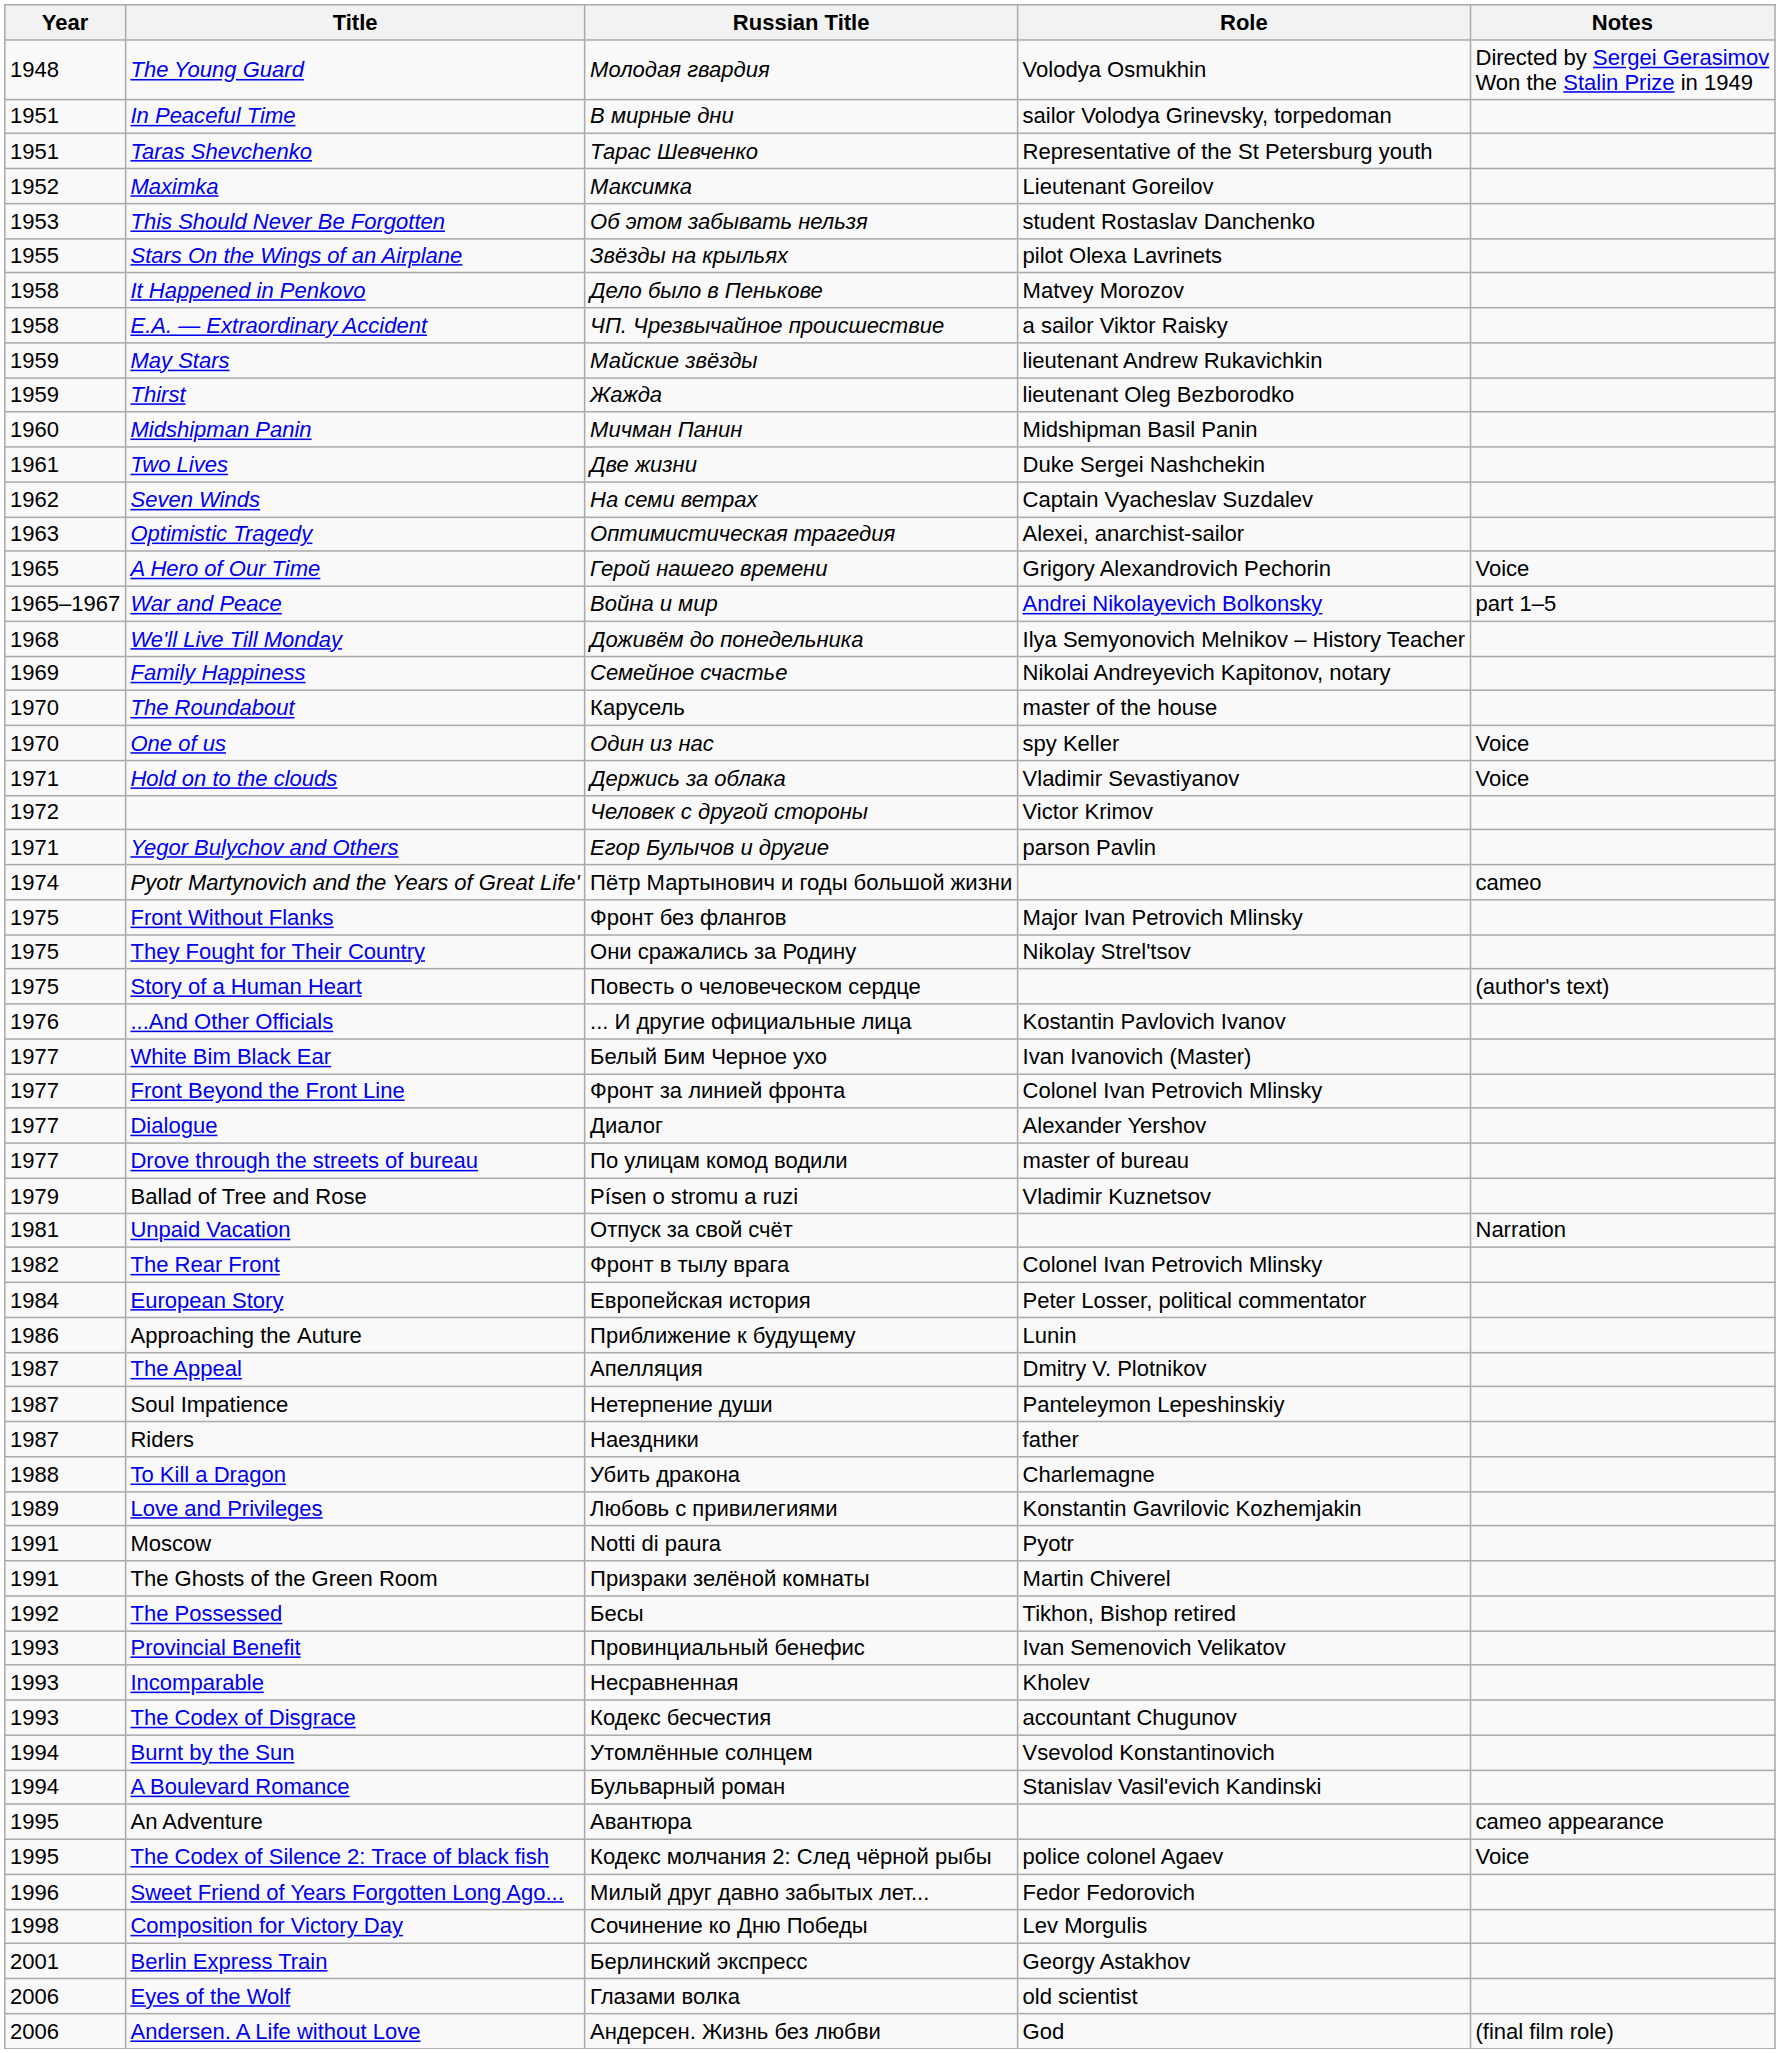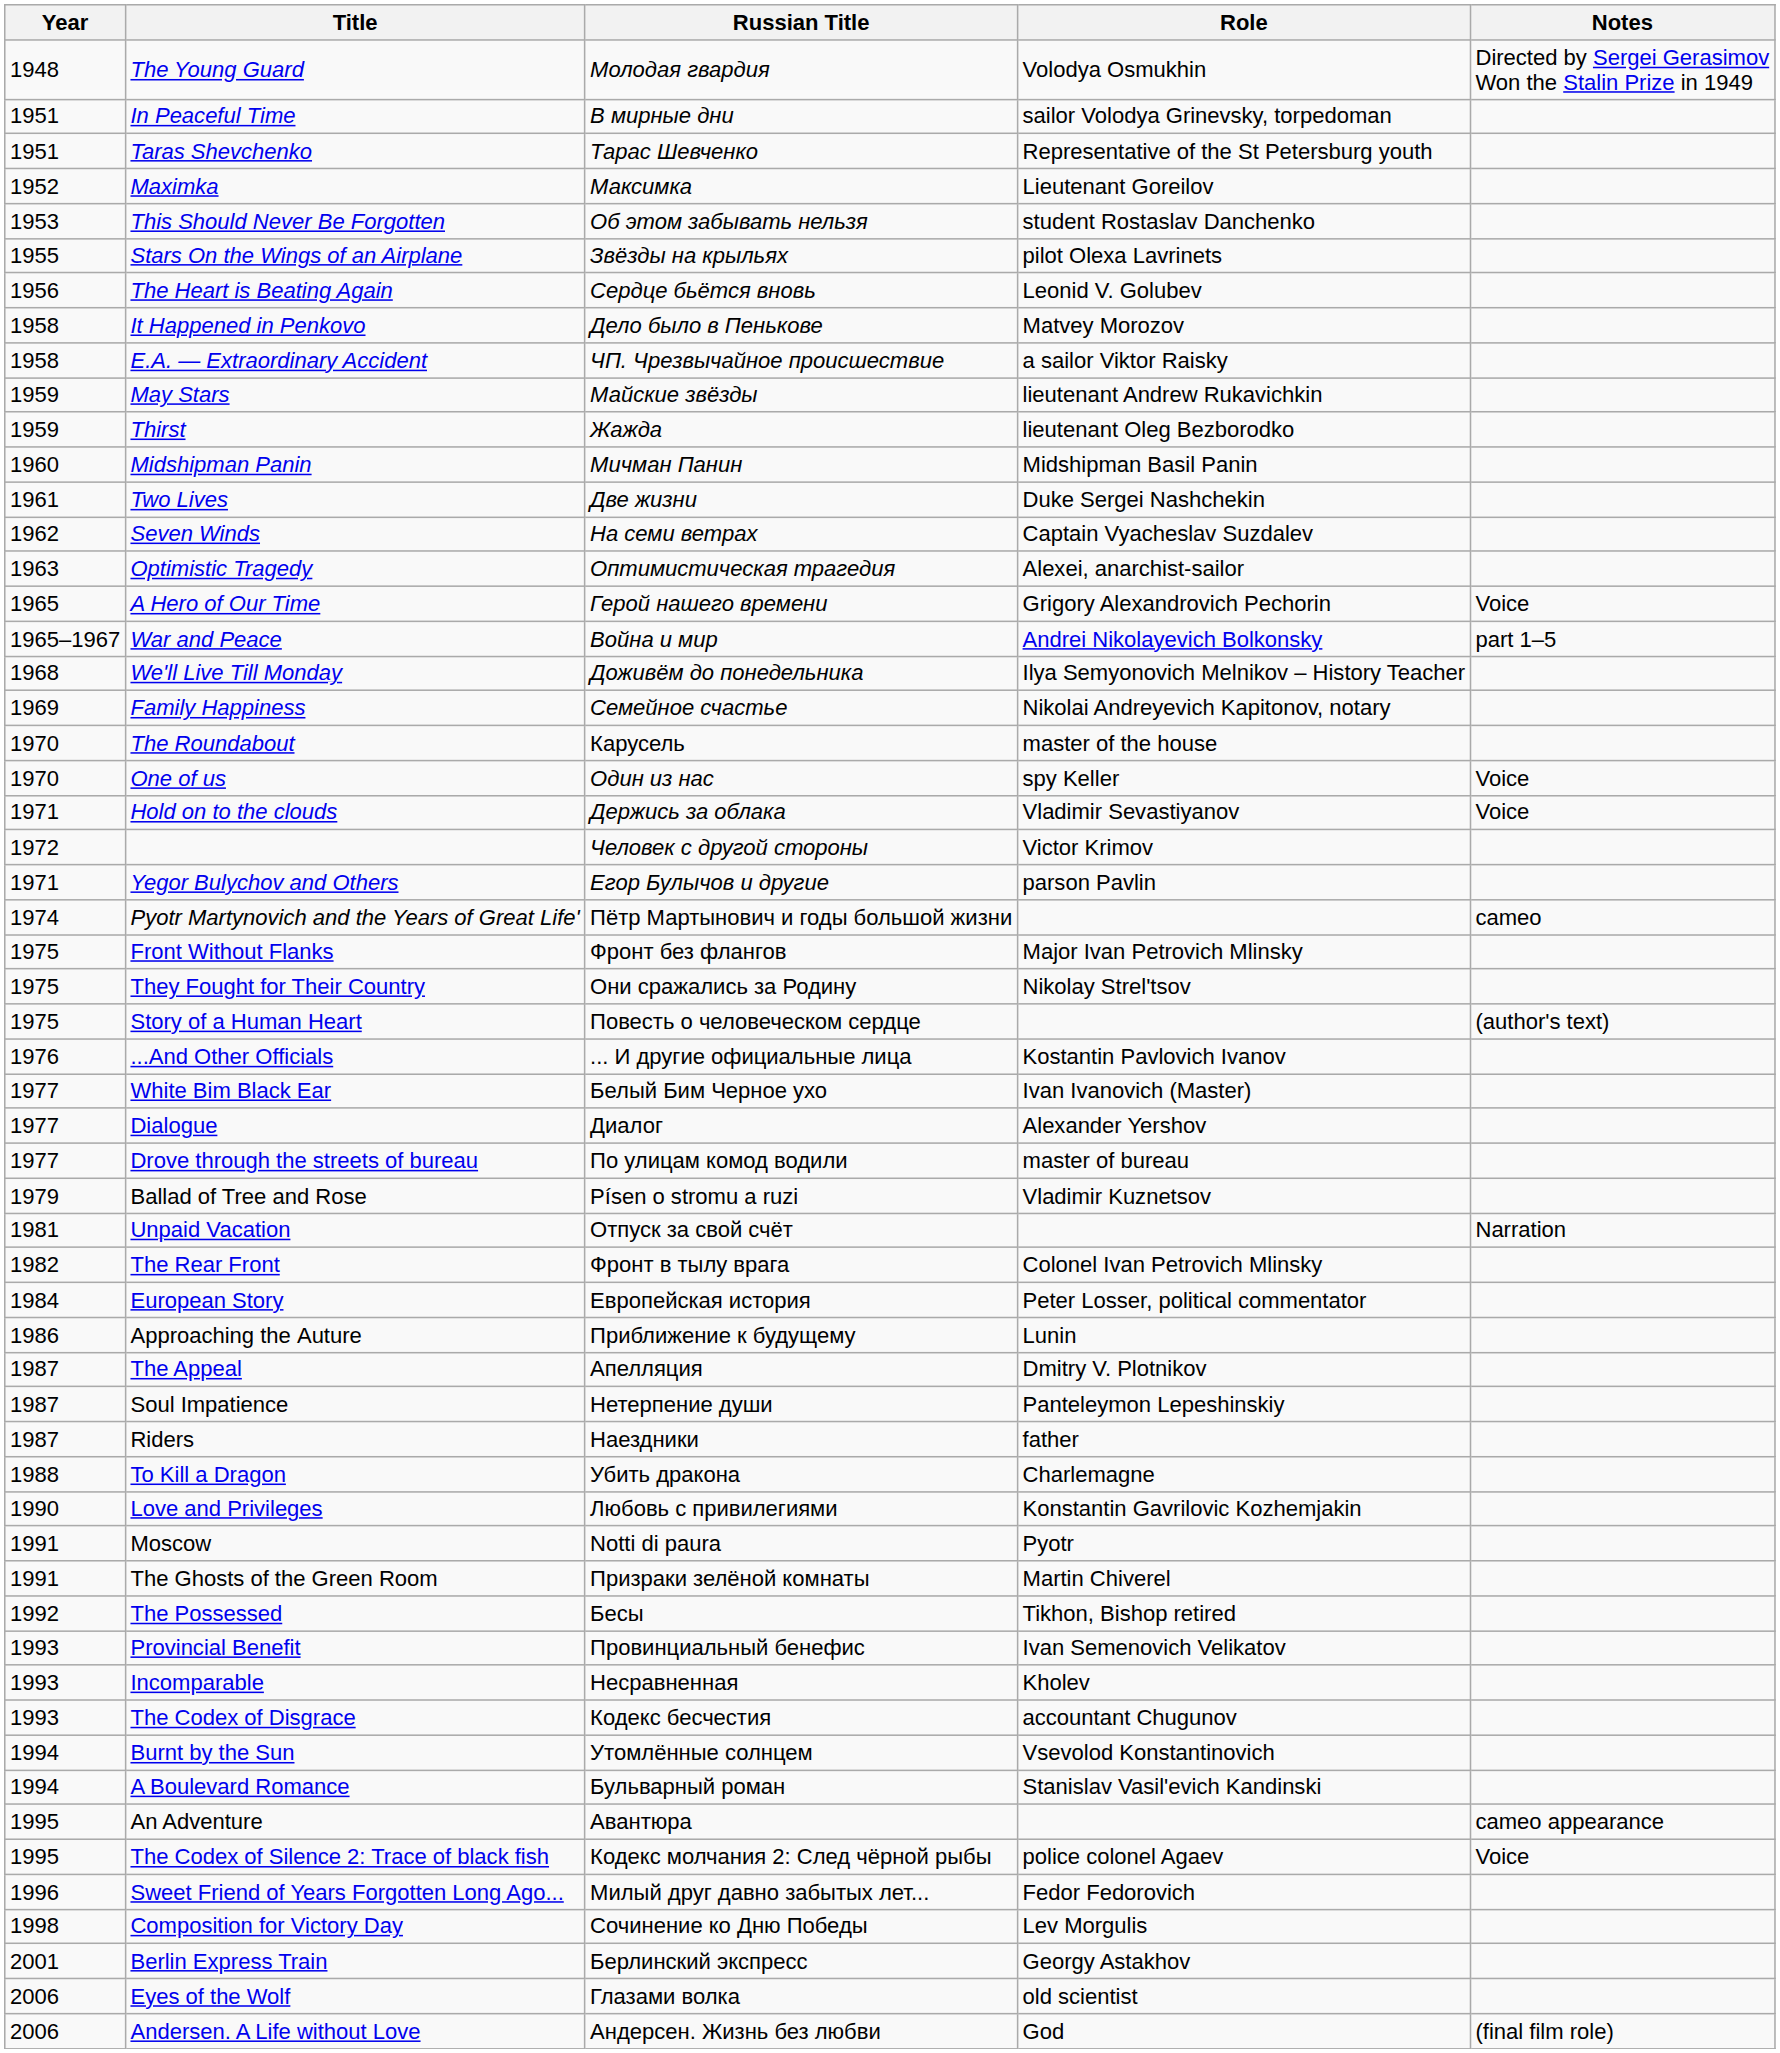 <table class="wikitable" style="font-size: 90%;">
 <tr>
 <th>Year</th>
 <th>Title</th>
 <th>Russian Title</th>
 <th>Role</th>
 <th>Notes</th>
 </tr>
 <tr>
 <td>1948</td>
 <td><em><a href='#'>The Young Guard</a></em></td>
 <td><em>Молодая гвардия</em></td>
 <td>Volodya Osmukhin</td>
 <td>Directed by <a href='#'>Sergei Gerasimov</a><br> Won the <a href='#'>Stalin Prize</a> in 1949</td>
 </tr>
 <tr>
 <td>1951</td>
 <td><em><a href='#'>In Peaceful Time</a></em></td>
 <td><em>В мирные дни</em></td>
 <td>sailor Volodya Grinevsky, torpedoman</td>
 <td></td>
 </tr>
 <tr>
 <td>1951</td>
 <td><em><a href='#'>Taras Shevchenko</a></em></td>
 <td><em>Тарас Шевченко</em></td>
 <td>Representative of the St Petersburg youth</td>
 <td></td>
 </tr>
 <tr>
 <td>1952</td>
 <td><em><a href='#'>Maximka</a></em></td>
 <td><em>Максимка</em></td>
 <td>Lieutenant Goreilov</td>
 <td></td>
 </tr>
 <tr>
 <td>1953</td>
 <td><em><a href='#'>This Should Never Be Forgotten</a></em></td>
 <td><em>Об этом забывать нельзя</em></td>
 <td>student Rostaslav Danchenko</td>
 <td></td>
 </tr>
 <tr>
 <td>1955</td>
 <td><em><a href='#'>Stars On the Wings of an Airplane</a></em></td>
 <td><em>Звёзды на крыльях</em></td>
 <td>pilot Olexa Lavrinets</td>
+<td></td>
+</tr>
+<tr>
+<td>1956</td>
+<td><em><a href='#'>The Heart is Beating Again</a></em></td>
+<td><em>Сердце бьётся вновь</em></td>
+<td>Leonid V. Golubev</td>
 <td></td>
 </tr>
 <tr>
 <td>1958</td>
 <td><em><a href='#'>It Happened in Penkovo</a></em></td>
 <td><em>Дело было в Пенькове</em></td>
 <td>Matvey Morozov</td>
 <td></td>
 </tr>
 <tr>
 <td>1958</td>
 <td><em><a href='#'>E.A. — Extraordinary Accident</a></em></td>
 <td><em>ЧП. Чрезвычайное происшествие</em></td>
 <td>a sailor Viktor Raisky</td>
 <td></td>
 </tr>
 <tr>
 <td>1959</td>
 <td><em><a href='#'>May Stars</a></em></td>
 <td><em>Майские звёзды</em></td>
 <td>lieutenant Andrew Rukavichkin</td>
 <td></td>
 </tr>
 <tr>
 <td>1959</td>
 <td><em><a href='#'>Thirst</a></em></td>
 <td><em>Жажда</em></td>
 <td>lieutenant Oleg Bezborodko</td>
 <td></td>
 </tr>
 <tr>
 <td>1960</td>
 <td><em><a href='#'>Midshipman Panin</a></em></td>
 <td><em>Мичман Панин</em></td>
 <td>Midshipman Basil Panin</td>
 <td></td>
 </tr>
 <tr>
 <td>1961</td>
 <td><em><a href='#'>Two Lives</a></em></td>
 <td><em>Две жизни</em></td>
 <td>Duke Sergei Nashchekin</td>
 <td></td>
 </tr>
 <tr>
 <td>1962</td>
 <td><em><a href='#'>Seven Winds</a></em></td>
 <td><em>На семи ветрах</em></td>
 <td>Captain Vyacheslav Suzdalev</td>
 <td></td>
 </tr>
 <tr>
 <td>1963</td>
 <td><em><a href='#'>Optimistic Tragedy</a></em></td>
 <td><em>Оптимистическая трагедия</em></td>
 <td>Alexei, anarchist-sailor</td>
 <td></td>
 </tr>
 <tr>
 <td>1965</td>
 <td><em><a href='#'>A Hero of Our Time</a></em></td>
 <td><em>Герой нашего времени</em></td>
 <td>Grigory Alexandrovich Pechorin</td>
 <td>Voice</td>
 </tr>
 <tr>
 <td>1965–1967</td>
 <td><em><a href='#'>War and Peace</a></em></td>
 <td><em>Война и мир</em></td>
 <td><a href='#'>Andrei Nikolayevich Bolkonsky</a></td>
 <td>part 1–5</td>
 </tr>
 <tr>
 <td>1968</td>
 <td><em><a href='#'>We'll Live Till Monday</a></em></td>
 <td><em>Доживём до понедельника</em></td>
 <td>Ilya Semyonovich Melnikov – History Teacher</td>
 <td></td>
 </tr>
 <tr>
 <td>1969</td>
 <td><em><a href='#'>Family Happiness</a></em></td>
 <td><em>Семейное счастье</em></td>
 <td>Nikolai Andreyevich Kapitonov, notary</td>
 <td></td>
 </tr>
 <tr>
 <td>1970</td>
 <td><em><a href='#'>The Roundabout</a></em></td>
 <td>Карусель</td>
 <td>master of the house</td>
 <td></td>
 </tr>
 <tr>
 <td>1970</td>
 <td><em><a href='#'>One of us</a></em></td>
 <td><em>Один из нас</em></td>
 <td>spy Keller</td>
 <td>Voice</td>
 </tr>
 <tr>
 <td>1971</td>
 <td><em><a href='#'>Hold on to the clouds</a></em></td>
 <td><em>Держись за облака</em></td>
 <td>Vladimir Sevastiyanov</td>
 <td>Voice</td>
 </tr>
 <tr>
 <td>1972</td>
 <td><em></em></td>
 <td><em>Человек с другой стороны</em></td>
 <td>Victor Krimov</td>
 <td></td>
 </tr>
 <tr>
 <td>1971</td>
 <td><em><a href='#'>Yegor Bulychov and Others</a></em></td>
 <td><em>Егор Булычов и другие</em></td>
 <td>parson Pavlin</td>
 <td></td>
 </tr>
 <tr>
 <td>1974</td>
 <td><em>Pyotr Martynovich and the Years of Great Life'</td>
 <td></em>Пётр Мартынович и годы большой жизни<em></td>
 <td></td>
 <td>cameo</td>
 </tr>
 <tr>
 <td>1975</td>
 <td></em><a href='#'>Front Without Flanks</a><em></td>
 <td></em>Фронт без флангов<em></td>
 <td>Major Ivan Petrovich Mlinsky</td>
 <td></td>
 </tr>
 <tr>
 <td>1975</td>
 <td></em><a href='#'>They Fought for Their Country</a><em></td>
 <td></em>Они сражались за Родину<em></td>
 <td>Nikolay Strel'tsov</td>
 <td></td>
 </tr>
 <tr>
 <td>1975</td>
 <td></em><a href='#'>Story of a Human Heart</a><em></td>
 <td></em>Повесть о человеческом сердце<em></td>
 <td></td>
 <td>(author's text)</td>
 </tr>
 <tr>
 <td>1976</td>
 <td></em><a href='#'>...And Other Officials</a><em></td>
 <td></em>... И другие официальные лица<em></td>
 <td>Kostantin Pavlovich Ivanov</td>
 <td></td>
 </tr>
 <tr>
 <td>1977</td>
 <td></em><a href='#'>White Bim Black Ear</a><em></td>
 <td></em>Белый Бим Черное ухо<em></td>
 <td>Ivan Ivanovich (Master)</td>
 <td></td>
 </tr>
 <tr>
 <td>1977</td>
-<td></em><a href='#'>Front Beyond the Front Line</a><em></td>
-<td></em>Фронт за линией фронта<em></td>
-<td>Colonel Ivan Petrovich Mlinsky</td>
-<td></td>
-</tr>
-<tr>
-<td>1977</td>
 <td></em><a href='#'>Dialogue</a><em></td>
 <td></em>Диалог<em></td>
 <td>Alexander Yershov</td>
 <td></td>
 </tr>
 <tr>
 <td>1977</td>
 <td></em><a href='#'>Drove through the streets of bureau</a><em></td>
 <td></em>По улицам комод водили<em></td>
 <td>master of bureau</td>
 <td></td>
 </tr>
 <tr>
 <td>1979</td>
 <td></em>Ballad of Tree and Rose<em></td>
 <td></em>Písen o stromu a ruzi<em></td>
 <td>Vladimir Kuznetsov</td>
 <td></td>
 </tr>
 <tr>
 <td>1981</td>
 <td></em><a href='#'>Unpaid Vacation</a><em></td>
 <td></em>Отпуск за свой счёт<em></td>
 <td></td>
 <td>Narration</td>
 </tr>
 <tr>
 <td>1982</td>
 <td></em><a href='#'>The Rear Front</a><em></td>
 <td></em>Фронт в тылу врага<em></td>
 <td>Colonel Ivan Petrovich Mlinsky</td>
 <td></td>
 </tr>
 <tr>
 <td>1984</td>
 <td></em><a href='#'>European Story</a><em></td>
 <td></em>Европейская история<em></td>
 <td>Peter Losser, political commentator</td>
 <td></td>
 </tr>
 <tr>
 <td>1986</td>
 <td></em>Approaching the Аuture<em></td>
 <td></em>Приближение к будущему<em></td>
 <td>Lunin</td>
 <td></td>
 </tr>
 <tr>
 <td>1987</td>
 <td></em><a href='#'>The Appeal</a><em></td>
 <td></em>Апелляция<em></td>
 <td>Dmitry V. Plotnikov</td>
 <td></td>
 </tr>
 <tr>
 <td>1987</td>
 <td></em>Soul Impatience<em></td>
 <td></em>Нетерпение души<em></td>
 <td>Panteleymon Lepeshinskiy</td>
 <td></td>
 </tr>
 <tr>
 <td>1987</td>
 <td></em>Riders<em></td>
 <td></em>Наездники<em></td>
 <td>father</td>
 <td></td>
 </tr>
 <tr>
 <td>1988</td>
 <td></em><a href='#'>To Kill a Dragon</a><em></td>
 <td></em>Убить дракона<em></td>
 <td>Charlemagne</td>
 <td></td>
 </tr>
 <tr>
-<td>1989</td>
+<td>1990</td>
 <td></em><a href='#'>Love and Privileges</a><em></td>
 <td></em>Любовь с привилегиями<em></td>
 <td>Konstantin Gavrilovic Kozhemjakin</td>
 <td></td>
 </tr>
 <tr>
 <td>1991</td>
 <td></em>Moscow<em></td>
 <td></em>Notti di paura<em></td>
 <td>Pyotr</td>
 <td></td>
 </tr>
 <tr>
 <td>1991</td>
 <td></em>The Ghosts of the Green Room<em></td>
 <td></em>Призраки зелёной комнаты<em></td>
 <td>Martin Chiverel</td>
 <td></td>
 </tr>
 <tr>
 <td>1992</td>
 <td></em><a href='#'>The Possessed</a><em></td>
 <td></em>Бесы<em></td>
 <td>Tikhon, Bishop retired</td>
 <td></td>
 </tr>
 <tr>
 <td>1993</td>
 <td></em><a href='#'>Provincial Benefit</a><em></td>
 <td></em>Провинциальный бенефис<em></td>
 <td>Ivan Semenovich Velikatov</td>
 <td></td>
 </tr>
 <tr>
 <td>1993</td>
 <td></em><a href='#'>Incomparable</a><em></td>
 <td></em>Несравненная<em></td>
 <td>Kholev</td>
 <td></td>
 </tr>
 <tr>
 <td>1993</td>
 <td></em><a href='#'>The Codex of Disgrace</a><em></td>
 <td></em>Кодекс бесчестия<em></td>
 <td>accountant Chugunov</td>
 <td></td>
 </tr>
 <tr>
 <td>1994</td>
 <td></em><a href='#'>Burnt by the Sun</a><em></td>
 <td></em>Утомлённые солнцем<em></td>
 <td>Vsevolod Konstantinovich</td>
 <td></td>
 </tr>
 <tr>
 <td>1994</td>
 <td></em><a href='#'>A Boulevard Romance</a><em></td>
 <td></em>Бульварный роман<em></td>
 <td>Stanislav Vasil'evich Kandinski</td>
 <td></td>
 </tr>
 <tr>
 <td>1995</td>
 <td></em>An Adventure<em></td>
 <td></em>Авантюра<em></td>
 <td></td>
 <td>cameo appearance</td>
 </tr>
 <tr>
 <td>1995</td>
 <td></em><a href='#'>The Codex of Silence 2: Trace of black fish</a><em></td>
 <td></em>Кодекс молчания 2: След чёрной рыбы<em></td>
 <td>police colonel Agaev</td>
 <td>Voice</td>
 </tr>
 <tr>
 <td>1996</td>
 <td></em><a href='#'>Sweet Friend of Years Forgotten Long Ago...</a><em></td>
 <td></em>Милый друг давно забытых лет...<em></td>
 <td>Fedor Fedorovich</td>
 <td></td>
 </tr>
 <tr>
 <td>1998</td>
 <td></em><a href='#'>Composition for Victory Day</a><em></td>
 <td></em>Сочинение ко Дню Победы<em></td>
 <td>Lev Morgulis</td>
 <td></td>
 </tr>
 <tr>
 <td>2001</td>
 <td></em><a href='#'>Berlin Express Train</a><em></td>
 <td></em>Берлинский экспресс<em></td>
 <td>Georgy Astakhov</td>
 <td></td>
 </tr>
 <tr>
 <td>2006</td>
 <td></em><a href='#'>Eyes of the Wolf</a><em></td>
 <td></em>Глазами волка<em></td>
 <td>old scientist</td>
 <td></td>
 </tr>
 <tr>
 <td>2006</td>
 <td></em><a href='#'>Andersen. A Life without Love</a><em></td>
 <td></em>Андерсен. Жизнь без любви<em></td>
 <td>God</td>
 <td>(final film role)</td>
 </tr>
 </table>
